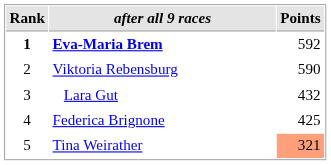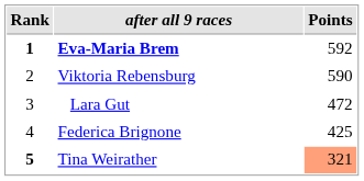 <table cellspacing="1" cellpadding="3" style="border:1px solid #aaa; font-size:86%;">
 <tr style="background:#e4e4e4;">
 <th style="border-bottom:1px solid #aaa; width:10px;">Rank</th>
 <th style="border-bottom:1px solid #aaa; width:200px; white-space:nowrap;"><em>after all 9 races</em> </th>
 <th style="border-bottom:1px solid #aaa; width:20px;">Points</th>
 </tr>
 <tr>
 <td style="text-align:center;"><strong>1</strong></td>
 <td> <strong><a href='#'>Eva-Maria Brem</a> </strong></td>
 <td align="right">592</td>
 </tr>
 <tr>
 <td style="text-align:center;">2</td>
 <td style="white-space:nowrap;"> <a href='#'>Viktoria Rebensburg</a></td>
 <td align="right">590</td>
 </tr>
 <tr>
 <td style="text-align:center;">3</td>
 <td>   <a href='#'>Lara Gut</a></td>
-<td align="right">432</td>
+<td align="right">472</td>
 </tr>
 <tr>
 <td style="text-align:center;">4</td>
 <td> <a href='#'>Federica Brignone</a></td>
 <td align="right">425</td>
 </tr>
 <tr>
-<td style="text-align:center;">5</td>
+<td style="text-align:center;"><strong>5</strong></td>
 <td> <a href='#'>Tina Weirather</a></td>
 <td align="right" style="background: lightsalmon;">321</td>
 </tr>
 </table>
